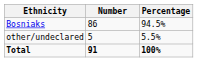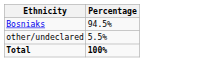 <table class="wikitable">
 <tr>
 <th width="100px">Ethnicity</th>
-<th width="80px">Number</th>
 <th width="80px">Percentage</th>
 </tr>
 <tr>
 <td><a href='#'>Bosniaks</a></td>
-<td>86</td>
 <td>94.5%</td>
 </tr>
 <tr>
 <td>other/undeclared</td>
-<td>5</td>
 <td>5.5%</td>
 </tr>
 <tr>
 <td><strong>Total</strong></td>
-<td><strong>91</strong></td>
 <td><strong>100%</strong></td>
 </tr>
 </table>
